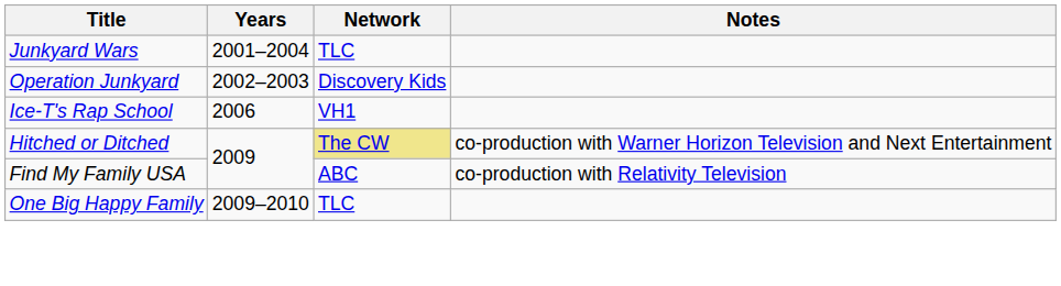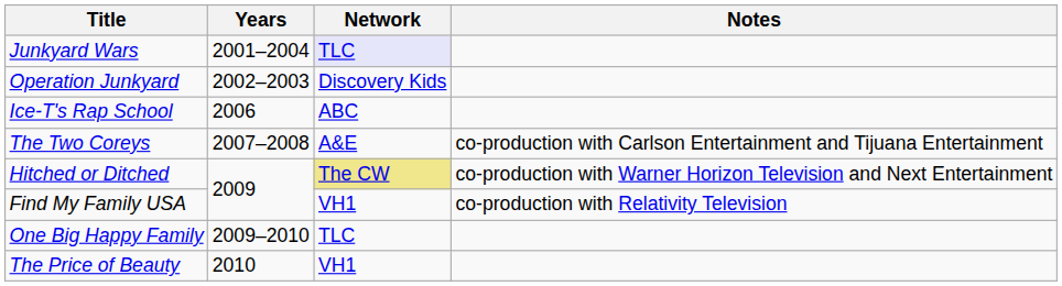 <table class="wikitable sortable">
 <tr>
 <th>Title</th>
 <th>Years</th>
 <th>Network</th>
 <th>Notes</th>
 </tr>
 <tr>
 <td><em><a href='#'>Junkyard Wars</a></em></td>
 <td>2001–2004</td>
-<td><a href='#'>TLC</a></td>
+<td style="background: lavender;"><a href='#'>TLC</a></td>
 <td></td>
 </tr>
 <tr>
 <td><em><a href='#'>Operation Junkyard</a></em></td>
 <td>2002–2003</td>
 <td><a href='#'>Discovery Kids</a></td>
 <td></td>
 </tr>
 <tr>
 <td><em><a href='#'>Ice-T's Rap School</a></em></td>
 <td>2006</td>
-<td><a href='#'>VH1</a></td>
+<td><a href='#'>ABC</a></td>
 <td></td>
+</tr>
+<tr>
+<td><em><a href='#'>The Two Coreys</a></em></td>
+<td>2007–2008</td>
+<td><a href='#'>A&E</a></td>
+<td>co-production with Carlson Entertainment and Tijuana Entertainment</td>
 </tr>
 <tr>
 <td><em><a href='#'>Hitched or Ditched</a></em></td>
 <td rowspan="2">2009</td>
 <td style="background: khaki;"><a href='#'>The CW</a></td>
 <td>co-production with <a href='#'>Warner Horizon Television</a> and Next Entertainment</td>
 </tr>
 <tr>
 <td><em>Find My Family USA</em></td>
-<td><a href='#'>ABC</a></td>
+<td><a href='#'>VH1</a></td>
 <td>co-production with <a href='#'>Relativity Television</a></td>
 </tr>
 <tr>
 <td><em><a href='#'>One Big Happy Family</a></em></td>
 <td>2009–2010</td>
 <td><a href='#'>TLC</a></td>
 <td></td>
 </tr>
+<tr>
+<td><em><a href='#'>The Price of Beauty</a></em></td>
+<td>2010</td>
+<td><a href='#'>VH1</a></td>
+<td></td>
+</tr>
 </table>
